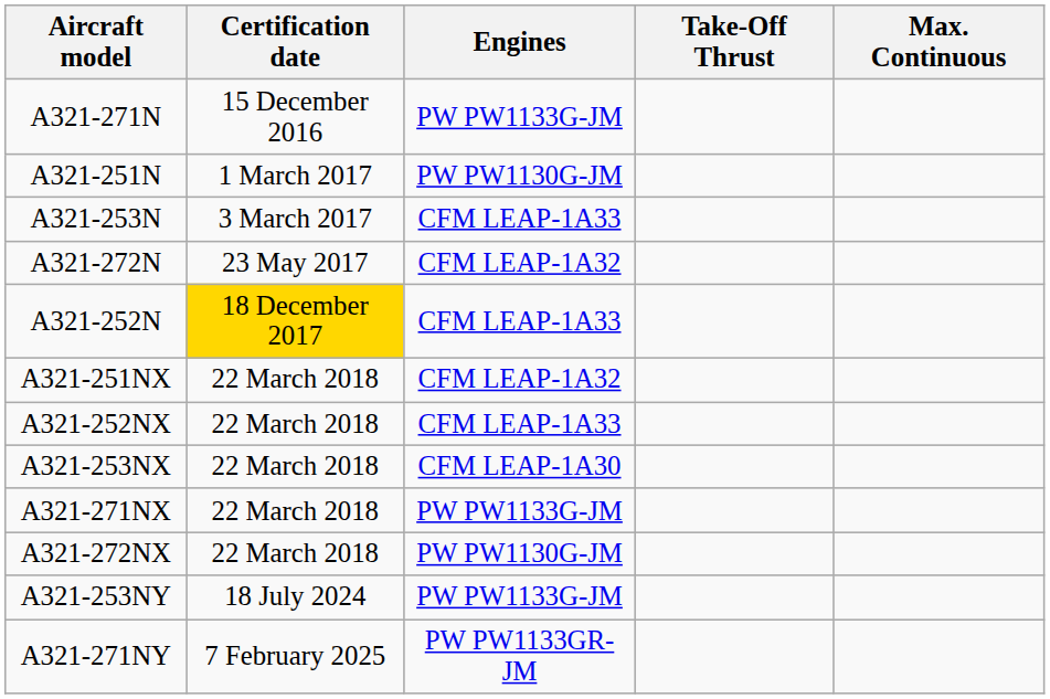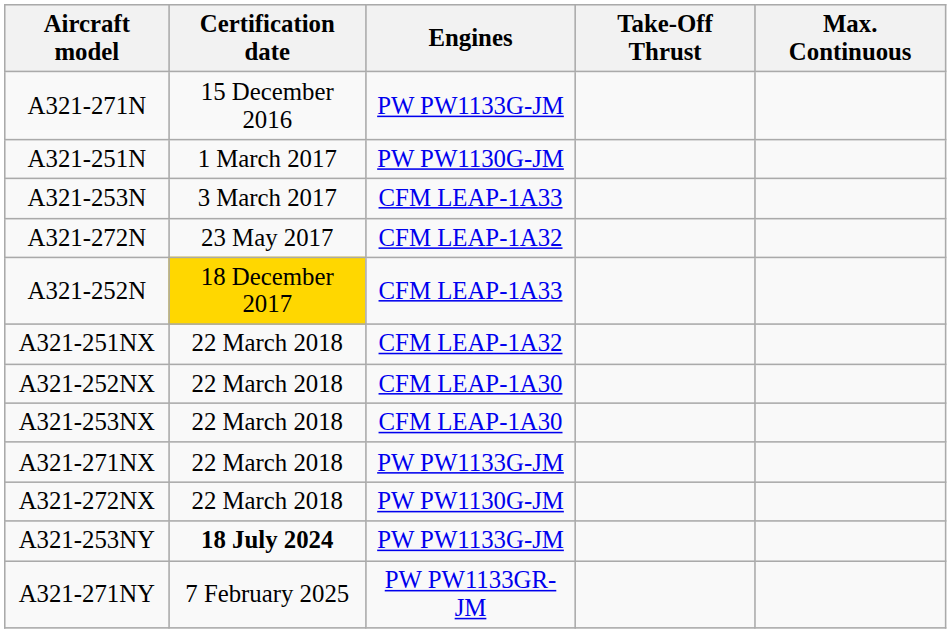 <table class="wikitable sortable" style="text-align: center;">
 <tr>
 <th>Aircraft model</th>
 <th>Certification date</th>
 <th>Engines</th>
 <th>Take-Off Thrust</th>
 <th>Max. Continuous</th>
 </tr>
 <tr>
 <td>A321-271N</td>
 <td>15 December 2016</td>
 <td><a href='#'>PW PW1133G-JM</a></td>
 <td></td>
 <td></td>
 </tr>
 <tr>
 <td>A321-251N</td>
 <td>1 March 2017</td>
 <td><a href='#'>PW PW1130G-JM</a></td>
 <td></td>
 <td></td>
 </tr>
 <tr>
 <td>A321-253N</td>
 <td>3 March 2017</td>
 <td><a href='#'>CFM LEAP-1A33</a></td>
 <td></td>
 <td></td>
 </tr>
 <tr>
 <td>A321-272N</td>
 <td>23 May 2017</td>
 <td><a href='#'>CFM LEAP-1A32</a></td>
 <td></td>
 <td></td>
 </tr>
 <tr>
 <td>A321-252N</td>
 <td style="background: gold;">18 December 2017</td>
 <td><a href='#'>CFM LEAP-1A33</a></td>
 <td></td>
 <td></td>
 </tr>
 <tr>
 <td>A321-251NX</td>
 <td>22 March 2018</td>
 <td><a href='#'>CFM LEAP-1A32</a></td>
 <td></td>
 <td></td>
 </tr>
 <tr>
 <td>A321-252NX</td>
 <td>22 March 2018</td>
-<td><a href='#'>CFM LEAP-1A33</a></td>
+<td><a href='#'>CFM LEAP-1A30</a></td>
 <td></td>
 <td></td>
 </tr>
 <tr>
 <td>A321-253NX</td>
 <td>22 March 2018</td>
 <td><a href='#'>CFM LEAP-1A30</a></td>
 <td></td>
 <td></td>
 </tr>
 <tr>
 <td>A321-271NX</td>
 <td>22 March 2018</td>
 <td><a href='#'>PW PW1133G-JM</a></td>
 <td></td>
 <td></td>
 </tr>
 <tr>
 <td>A321-272NX</td>
 <td>22 March 2018</td>
 <td><a href='#'>PW PW1130G-JM</a></td>
 <td></td>
 <td></td>
 </tr>
 <tr>
 <td>A321-253NY</td>
-<td>18 July 2024</td>
+<td><strong>18 July 2024</strong></td>
 <td><a href='#'>PW PW1133G-JM</a></td>
 <td></td>
 <td></td>
 </tr>
 <tr>
 <td>A321-271NY</td>
 <td>7 February 2025</td>
 <td><a href='#'>PW PW1133GR-JM</a></td>
 <td></td>
 <td></td>
 </tr>
 </table>
